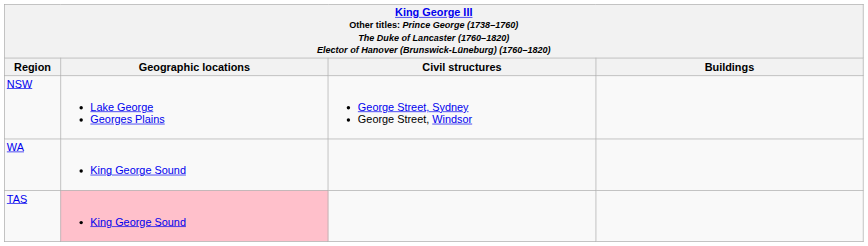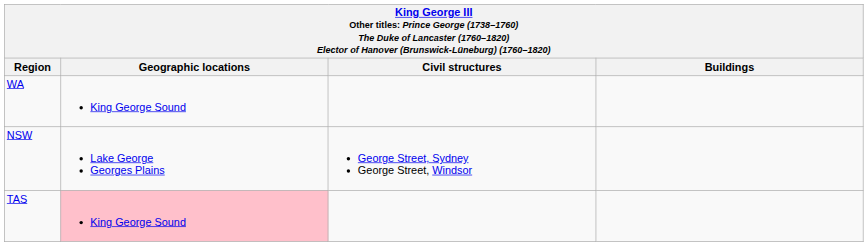 <table class="wikitable" width="100%">
 <tr>
 <th colspan="4"> <a href='#'>King George III</a><br><small>Other titles: <em>Prince George (1738–1760)</em><br><em>The Duke of Lancaster (1760–1820)</em><br><em>Elector of Hanover (Brunswick-Lüneburg) (1760–1820)</em></small></th>
 </tr>
 <tr>
 <th width="5%">Region</th>
 <th width="23.75%">Geographic locations</th>
 <th width="23.75%">Civil structures</th>
 <th width="23.75%">Buildings</th>
 </tr>
 <tr>
+<td align=left valign=top> <a href='#'>WA</a></td>
+<td><br><ul><li><a href='#'>King George Sound</a></li></ul></td>
+<td></td>
+<td></td>
+</tr>
+<tr>
 <td align=left valign=top> <a href='#'>NSW</a></td>
 <td><br><ul><li><a href='#'>Lake George</a></li><li><a href='#'>Georges Plains</a></li></ul></td>
 <td><br><ul><li><a href='#'>George Street, Sydney</a></li><li>George Street, <a href='#'>Windsor</a></li></ul></td>
-<td></td>
-</tr>
-<tr>
-<td align=left valign=top> <a href='#'>WA</a></td>
-<td><br><ul><li><a href='#'>King George Sound</a></li></ul></td>
-<td></td>
 <td></td>
 </tr>
 <tr>
 <td align=left valign=top> <a href='#'>TAS</a></td>
 <td style="background: pink;"><br><ul><li><a href='#'>King George Sound</a></li></ul></td>
 <td></td>
 <td></td>
 </tr>
 </table>
